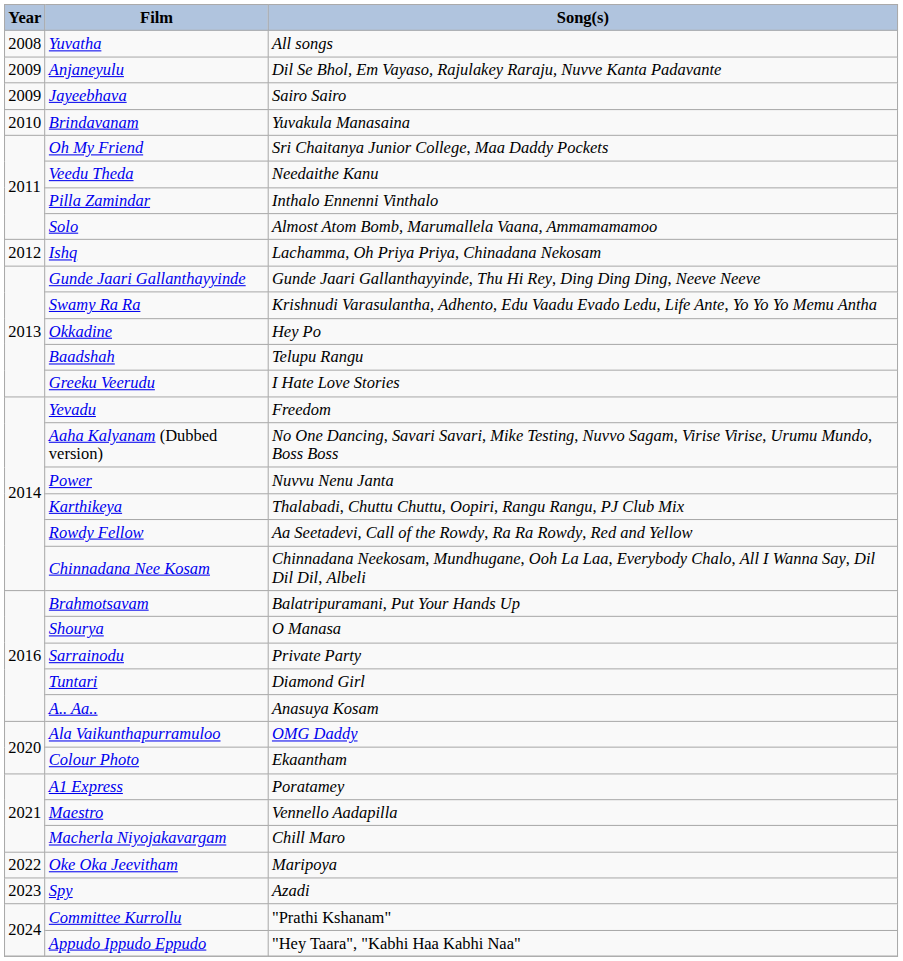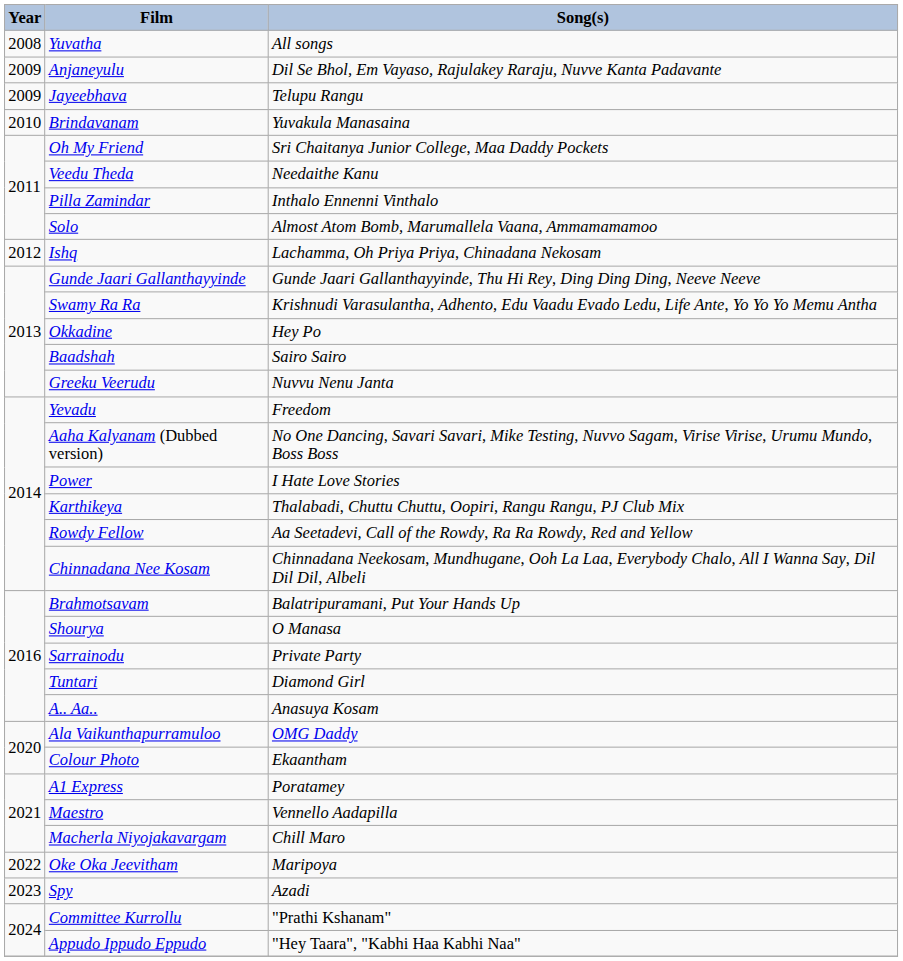 <table class="wikitable sortable">
 <tr>
 <th style="background:#B0C4DE;">Year</th>
 <th style="background:#B0C4DE;">Film</th>
 <th style="background:#B0C4DE;">Song(s)</th>
 </tr>
 <tr>
 <td>2008</td>
 <td><em><a href='#'>Yuvatha</a></em></td>
 <td><em>All songs</em></td>
 </tr>
 <tr>
 <td>2009</td>
 <td><em><a href='#'>Anjaneyulu</a></em></td>
 <td><em>Dil Se Bhol, Em Vayaso, Rajulakey Raraju, Nuvve Kanta Padavante</em></td>
 </tr>
 <tr>
 <td>2009</td>
 <td><em><a href='#'>Jayeebhava</a></em></td>
-<td><em>Sairo Sairo</em></td>
+<td><em>Telupu Rangu</em></td>
 </tr>
 <tr>
 <td>2010</td>
 <td><em><a href='#'>Brindavanam</a></em></td>
 <td><em>Yuvakula Manasaina</em></td>
 </tr>
 <tr>
 <td rowspan="4">2011</td>
 <td><em><a href='#'>Oh My Friend</a></em></td>
 <td><em>Sri Chaitanya Junior College</em>, <em>Maa Daddy Pockets</em></td>
 </tr>
 <tr>
 <td><em><a href='#'>Veedu Theda</a></em></td>
 <td><em>Needaithe Kanu</em></td>
 </tr>
 <tr>
 <td><em><a href='#'>Pilla Zamindar</a></em></td>
 <td><em>Inthalo Ennenni Vinthalo</em></td>
 </tr>
 <tr>
 <td><em><a href='#'>Solo</a></em></td>
 <td><em>Almost Atom Bomb, Marumallela Vaana, Ammamamamoo</em></td>
 </tr>
 <tr>
 <td>2012</td>
 <td><a href='#'><em>Ishq</em></a></td>
 <td><em>Lachamma</em>, <em>Oh Priya Priya</em>, <em>Chinadana Nekosam</em></td>
 </tr>
 <tr>
 <td rowspan="5">2013</td>
 <td><em><a href='#'>Gunde Jaari Gallanthayyinde</a></em></td>
 <td><em>Gunde Jaari Gallanthayyinde</em>, <em>Thu Hi Rey</em>, <em>Ding Ding Ding</em>, <em>Neeve Neeve</em></td>
 </tr>
 <tr>
 <td><em><a href='#'>Swamy Ra Ra</a></em></td>
 <td><em>Krishnudi Varasulantha</em>, <em>Adhento</em>, <em>Edu Vaadu Evado Ledu</em>, <em>Life Ante</em>, <em>Yo Yo Yo Memu Antha</em></td>
 </tr>
 <tr>
 <td><em><a href='#'>Okkadine</a></em></td>
 <td><em>Hey Po</em></td>
 </tr>
 <tr>
 <td><a href='#'><em>Baadshah</em></a></td>
-<td><em>Telupu Rangu</em></td>
+<td><em>Sairo Sairo</em></td>
 </tr>
 <tr>
 <td><em><a href='#'>Greeku Veerudu</a></em></td>
-<td><em>I Hate Love Stories</em></td>
+<td><em>Nuvvu Nenu Janta</em></td>
 </tr>
 <tr>
 <td rowspan="6">2014</td>
 <td><em><a href='#'>Yevadu</a></em></td>
 <td><em>Freedom</em></td>
 </tr>
 <tr>
 <td><em><a href='#'>Aaha Kalyanam</a></em> (Dubbed version)</td>
 <td><em>No One Dancing</em>, <em>Savari Savari</em>, <em>Mike Testing</em>, <em>Nuvvo Sagam</em>, <em>Virise Virise</em>, <em>Urumu Mundo</em>, <em>Boss Boss</em></td>
 </tr>
 <tr>
 <td><a href='#'><em>Power</em></a></td>
-<td><em>Nuvvu Nenu Janta</em></td>
+<td><em>I Hate Love Stories</em></td>
 </tr>
 <tr>
 <td><a href='#'><em>Karthikeya</em></a></td>
 <td><em>Thalabadi</em>, <em>Chuttu Chuttu</em>, <em>Oopiri</em>, <em>Rangu Rangu</em>, <em>PJ Club Mix</em></td>
 </tr>
 <tr>
 <td><em><a href='#'>Rowdy Fellow</a></em></td>
 <td><em>Aa Seetadevi</em>, <em>Call of the Rowdy</em>, <em>Ra Ra Rowdy</em>, <em>Red and Yellow</em></td>
 </tr>
 <tr>
 <td><em><a href='#'>Chinnadana Nee Kosam</a></em></td>
 <td><em>Chinnadana Neekosam</em>, <em>Mundhugane</em>, <em>Ooh La Laa</em>, <em>Everybody Chalo</em>, <em>All I Wanna Say</em>, <em>Dil Dil Dil</em>, <em>Albeli</em></td>
 </tr>
 <tr>
 <td rowspan="5">2016</td>
 <td><em><a href='#'>Brahmotsavam</a></em></td>
 <td><em>Balatripuramani</em>, <em>Put Your Hands Up</em></td>
 </tr>
 <tr>
 <td><a href='#'><em>Shourya</em></a></td>
 <td><em>O Manasa</em></td>
 </tr>
 <tr>
 <td><em><a href='#'>Sarrainodu</a></em></td>
 <td><em>Private Party</em></td>
 </tr>
 <tr>
 <td><em><a href='#'>Tuntari</a></em></td>
 <td><em>Diamond Girl</em></td>
 </tr>
 <tr>
 <td><a href='#'><em>A.. Aa..</em></a></td>
 <td><em>Anasuya Kosam</em></td>
 </tr>
 <tr>
 <td rowspan="2">2020</td>
 <td><em><a href='#'>Ala Vaikunthapurramuloo</a></em></td>
 <td><em><a href='#'>OMG Daddy</a></em></td>
 </tr>
 <tr>
 <td><em><a href='#'>Colour Photo</a></em></td>
 <td><em>Ekaantham</em></td>
 </tr>
 <tr>
 <td rowspan="3">2021</td>
 <td><em><a href='#'>A1 Express</a></em></td>
 <td><em>Poratamey</em></td>
 </tr>
 <tr>
 <td><em><a href='#'>Maestro</a></em></td>
 <td><em>Vennello Aadapilla</em></td>
 </tr>
 <tr>
 <td><em><a href='#'>Macherla Niyojakavargam</a></em></td>
 <td><em>Chill Maro</em></td>
 </tr>
 <tr>
 <td>2022</td>
 <td><em><a href='#'>Oke Oka Jeevitham</a></em></td>
 <td><em>Maripoya</em></td>
 </tr>
 <tr>
 <td>2023</td>
 <td><a href='#'><em>Spy</em></a></td>
 <td><em>Azadi</em></td>
 </tr>
 <tr>
 <td rowspan="2">2024</td>
 <td><em><a href='#'>Committee Kurrollu</a></em></td>
 <td>"Prathi Kshanam"</td>
 </tr>
 <tr>
 <td><em><a href='#'>Appudo Ippudo Eppudo</a></em></td>
 <td>"Hey Taara", "Kabhi Haa Kabhi Naa"</td>
 </tr>
 <tr>
 </tr>
 </table>
